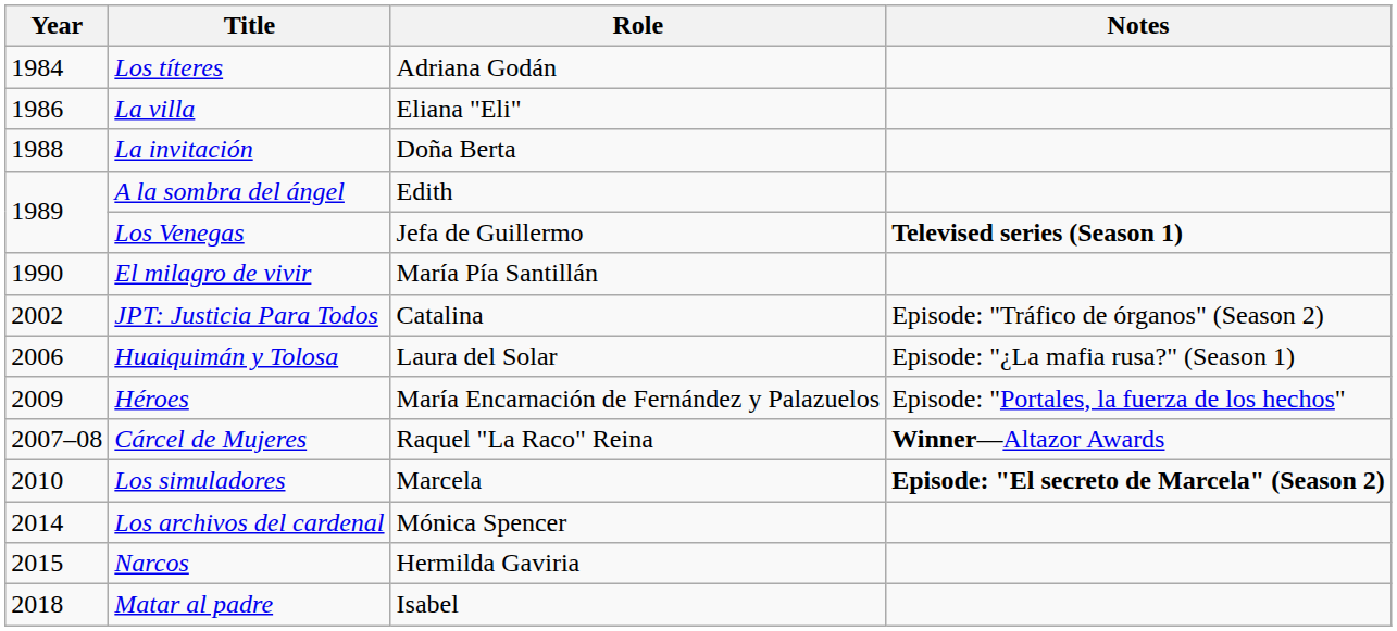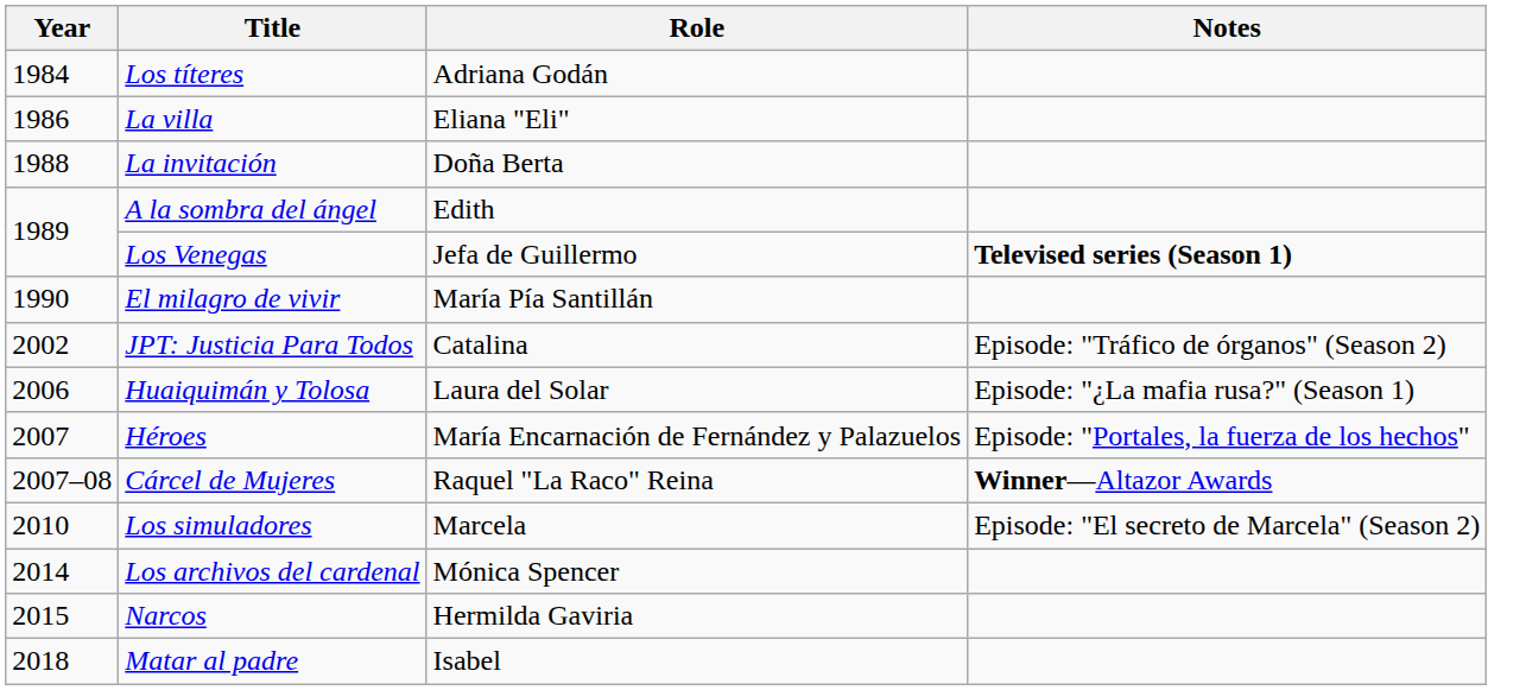 <table class="wikitable">
 <tr>
 <th>Year</th>
 <th>Title</th>
 <th>Role</th>
 <th>Notes</th>
 </tr>
 <tr>
 <td>1984</td>
 <td><em><a href='#'>Los títeres</a></em></td>
 <td>Adriana Godán</td>
 <td></td>
 </tr>
 <tr>
 <td>1986</td>
 <td><em><a href='#'>La villa</a></em></td>
 <td>Eliana "Eli"</td>
 <td></td>
 </tr>
 <tr>
 <td>1988</td>
 <td><em><a href='#'>La invitación</a></em></td>
 <td>Doña Berta</td>
 <td></td>
 </tr>
 <tr>
 <td rowspan="2">1989</td>
 <td><em><a href='#'>A la sombra del ángel</a></em></td>
 <td>Edith</td>
 <td></td>
 </tr>
 <tr>
 <td><em><a href='#'>Los Venegas</a></em></td>
 <td>Jefa de Guillermo</td>
 <td><strong>Televised series (Season 1)</strong></td>
 </tr>
 <tr>
 <td>1990</td>
 <td><em><a href='#'>El milagro de vivir</a></em></td>
 <td>María Pía Santillán</td>
 <td></td>
 </tr>
 <tr>
 <td>2002</td>
 <td><em><a href='#'>JPT: Justicia Para Todos</a></em></td>
 <td>Catalina</td>
 <td>Episode: "Tráfico de órganos" (Season 2)</td>
 </tr>
 <tr>
 <td>2006</td>
 <td><em><a href='#'>Huaiquimán y Tolosa</a></em></td>
 <td>Laura del Solar</td>
 <td>Episode: "¿La mafia rusa?" (Season 1)</td>
 </tr>
 <tr>
-<td>2009</td>
+<td>2007</td>
 <td><em><a href='#'>Héroes</a></em></td>
 <td>María Encarnación de Fernández y Palazuelos</td>
 <td>Episode: "<a href='#'>Portales, la fuerza de los hechos</a>"</td>
 </tr>
 <tr>
 <td>2007–08</td>
 <td><em><a href='#'>Cárcel de Mujeres</a></em></td>
 <td>Raquel "La Raco" Reina</td>
 <td><strong>Winner</strong>—<a href='#'>Altazor Awards</a></td>
 </tr>
 <tr>
 <td>2010</td>
 <td><em><a href='#'>Los simuladores</a></em></td>
 <td>Marcela</td>
-<td><strong>Episode: "El secreto de Marcela" (Season 2)</strong></td>
+<td>Episode: "El secreto de Marcela" (Season 2)</td>
 </tr>
 <tr>
 <td>2014</td>
 <td><em><a href='#'>Los archivos del cardenal</a></em></td>
 <td>Mónica Spencer</td>
 <td></td>
 </tr>
 <tr>
 <td>2015</td>
 <td><em><a href='#'>Narcos</a></em></td>
 <td>Hermilda Gaviria</td>
 <td></td>
 </tr>
 <tr>
 <td>2018</td>
 <td><em><a href='#'>Matar al padre</a></em></td>
 <td>Isabel</td>
 <td></td>
 </tr>
 </table>
